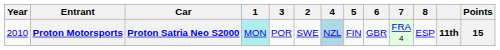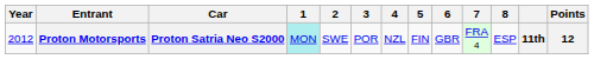 <table class="wikitable" style="text-align:center; font-size:85%;">
 <tr>
 <th>Year</th>
 <th>Entrant</th>
 <th>Car</th>
 <th>1</th>
+<th>2</th>
 <th>3</th>
-<th>2</th>
 <th>4</th>
 <th>5</th>
 <th>6</th>
 <th>7</th>
 <th>8</th>
 <th></th>
 <th>Points</th>
 </tr>
 <tr>
-<td><a href='#'>2010</a></td>
+<td><a href='#'>2012</a></td>
 <th nowrap><a href='#'>Proton Motorsports</a></th>
 <th nowrap><a href='#'>Proton Satria Neo S2000</a></th>
 <td style="background: paleturquoise;"><a href='#'>MON</a></td>
+<td><a href='#'>SWE</a></td>
 <td><a href='#'>POR</a></td>
-<td><a href='#'>SWE</a></td>
-<td style="background: lightblue;"><a href='#'>NZL</a></td>
+<td><a href='#'>NZL</a></td>
 <td><a href='#'>FIN</a></td>
 <td><a href='#'>GBR</a></td>
 <td style="background:#DFFFDF;"><a href='#'>FRA</a><br><small>4</small></td>
 <td><a href='#'>ESP</a></td>
 <th>11th</th>
-<th>15</th>
+<th>12</th>
 </tr>
 </table>
